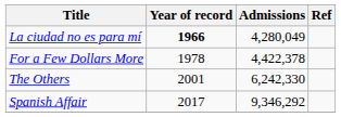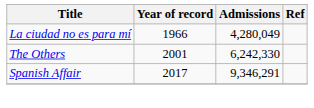 <table class="wikitable" style="margin:1em auto;">
 <tr>
 <th>Title</th>
 <th>Year of record</th>
 <th>Admissions</th>
 <th>Ref</th>
 </tr>
 <tr>
 <td><em><a href='#'>La ciudad no es para mí</a></em></td>
-<td align = "center"><strong>1966</strong></td>
+<td align = "center">1966</td>
 <td align = "right">4,280,049</td>
-<td></td>
-</tr>
-<tr>
-<td><em><a href='#'>For a Few Dollars More</a></em></td>
-<td align = "center">1978</td>
-<td align = "right">4,422,378</td>
 <td></td>
 </tr>
 <tr>
 <td><em><a href='#'>The Others</a></em></td>
 <td align = "center">2001</td>
 <td align = "right">6,242,330</td>
 <td></td>
 </tr>
 <tr>
 <td><em><a href='#'>Spanish Affair</a></em></td>
 <td align = "center">2017</td>
-<td align = "right">9,346,292</td>
+<td align = "right">9,346,291</td>
 <td></td>
 </tr>
 <tr>
 </tr>
 </table>
